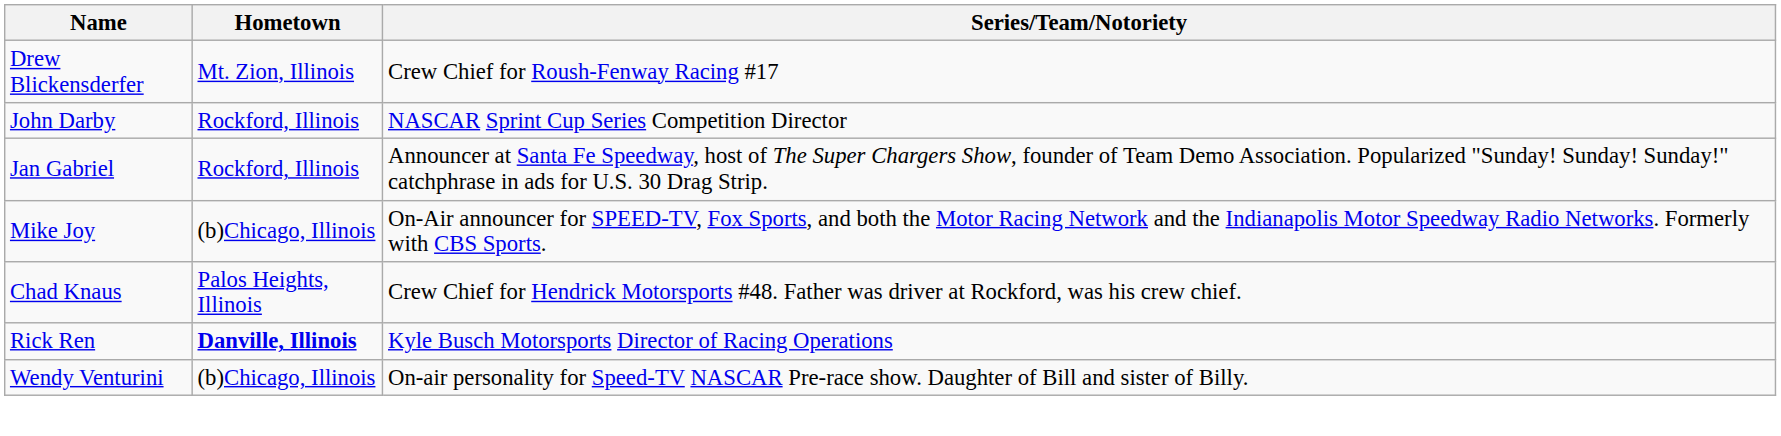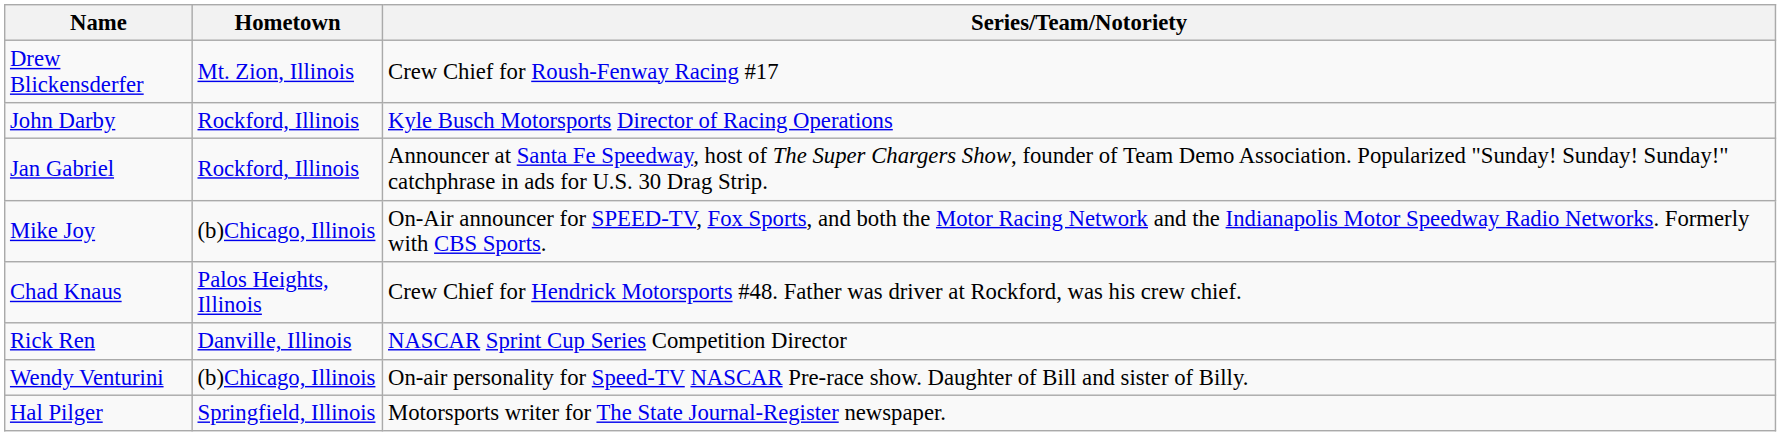 <table class="wikitable">
 <tr>
 <th>Name</th>
 <th>Hometown</th>
 <th>Series/Team/Notoriety</th>
 </tr>
 <tr>
 <td><a href='#'>Drew Blickensderfer</a></td>
 <td><a href='#'>Mt. Zion, Illinois</a></td>
 <td>Crew Chief for <a href='#'>Roush-Fenway Racing</a> #17</td>
 </tr>
 <tr>
 <td><a href='#'>John Darby</a></td>
 <td><a href='#'>Rockford, Illinois</a></td>
-<td><a href='#'>NASCAR</a> <a href='#'>Sprint Cup Series</a> Competition Director</td>
+<td><a href='#'>Kyle Busch Motorsports</a> <a href='#'>Director of Racing Operations</a></td>
 </tr>
 <tr>
 <td><a href='#'>Jan Gabriel</a></td>
 <td><a href='#'>Rockford, Illinois</a></td>
 <td>Announcer at <a href='#'>Santa Fe Speedway</a>, host of <em>The Super Chargers Show</em>, founder of Team Demo Association. Popularized "Sunday! Sunday! Sunday!" catchphrase in ads for U.S. 30 Drag Strip.</td>
 </tr>
 <tr>
 <td><a href='#'>Mike Joy</a></td>
 <td>(b)<a href='#'>Chicago, Illinois</a></td>
 <td>On-Air announcer for <a href='#'>SPEED-TV</a>, <a href='#'>Fox Sports</a>, and both the <a href='#'>Motor Racing Network</a> and the <a href='#'>Indianapolis Motor Speedway Radio Networks</a>.  Formerly with <a href='#'>CBS Sports</a>.</td>
 </tr>
 <tr>
 <td><a href='#'>Chad Knaus</a></td>
 <td><a href='#'>Palos Heights, Illinois</a></td>
 <td>Crew Chief for <a href='#'>Hendrick Motorsports</a> #48.  Father was driver at Rockford, was his crew chief.</td>
 </tr>
 <tr>
 <td><a href='#'>Rick Ren</a></td>
-<td><strong><a href='#'>Danville, Illinois</a></strong></td>
-<td><a href='#'>Kyle Busch Motorsports</a> <a href='#'>Director of Racing Operations</a></td>
+<td><a href='#'>Danville, Illinois</a></td>
+<td><a href='#'>NASCAR</a> <a href='#'>Sprint Cup Series</a> Competition Director</td>
 </tr>
 <tr>
 <td><a href='#'>Wendy Venturini</a></td>
 <td>(b)<a href='#'>Chicago, Illinois</a></td>
 <td>On-air personality for <a href='#'>Speed-TV</a> <a href='#'>NASCAR</a> Pre-race show.  Daughter of Bill and sister of Billy.</td>
 </tr>
+<tr>
+<td><a href='#'>Hal Pilger</a></td>
+<td><a href='#'>Springfield, Illinois</a></td>
+<td>Motorsports writer for <a href='#'>The State Journal-Register</a> newspaper.</td>
+</tr>
 </table>
